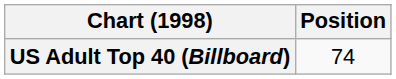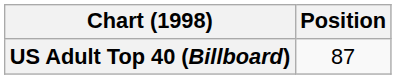 <table class="wikitable plainrowheaders" style="text-align:center">
 <tr>
 <th>Chart (1998)</th>
 <th>Position</th>
 </tr>
 <tr>
 <th scope="row">US Adult Top 40 (<em>Billboard</em>)</th>
-<td>74</td>
+<td>87</td>
 </tr>
 </table>
